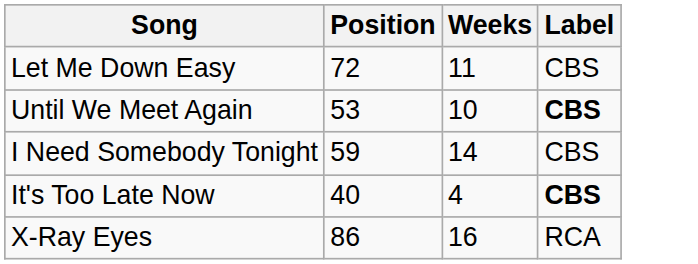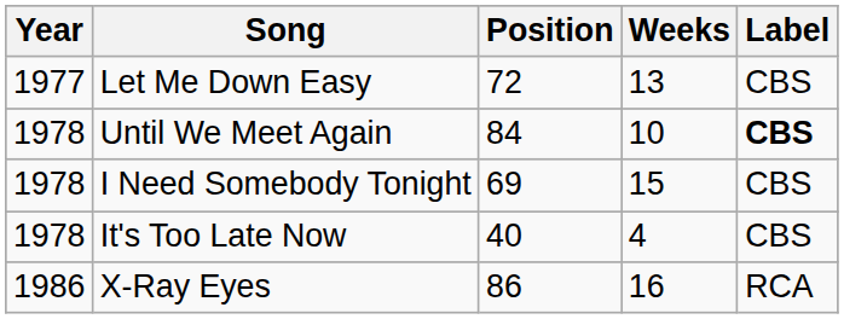 <table class="wikitable sortable">
 <tr>
+<th>Year</th>
 <th>Song</th>
 <th>Position</th>
 <th>Weeks</th>
 <th>Label</th>
 </tr>
 <tr>
+<td>1977</td>
 <td>Let Me Down Easy</td>
 <td>72</td>
-<td>11</td>
+<td>13</td>
 <td>CBS</td>
 </tr>
 <tr>
+<td>1978</td>
 <td>Until We Meet Again</td>
-<td>53</td>
+<td>84</td>
 <td>10</td>
 <td><strong>CBS</strong></td>
 </tr>
 <tr>
+<td>1978</td>
 <td>I Need Somebody Tonight</td>
-<td>59</td>
-<td>14</td>
+<td>69</td>
+<td>15</td>
 <td>CBS</td>
 </tr>
 <tr>
+<td>1978</td>
 <td>It's Too Late Now</td>
 <td>40</td>
 <td>4</td>
-<td><strong>CBS</strong></td>
+<td>CBS</td>
 </tr>
 <tr>
+<td>1986</td>
 <td>X-Ray Eyes</td>
 <td>86</td>
 <td>16</td>
 <td>RCA</td>
 </tr>
 </table>
